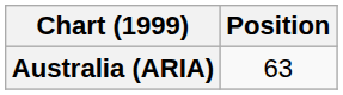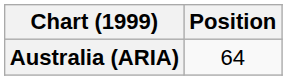 <table class="wikitable plainrowheaders" style="text-align:center">
 <tr>
 <th scope="col">Chart (1999)</th>
 <th scope="col">Position</th>
 </tr>
 <tr>
 <th scope="row">Australia (ARIA)</th>
-<td>63</td>
+<td>64</td>
 </tr>
 </table>
